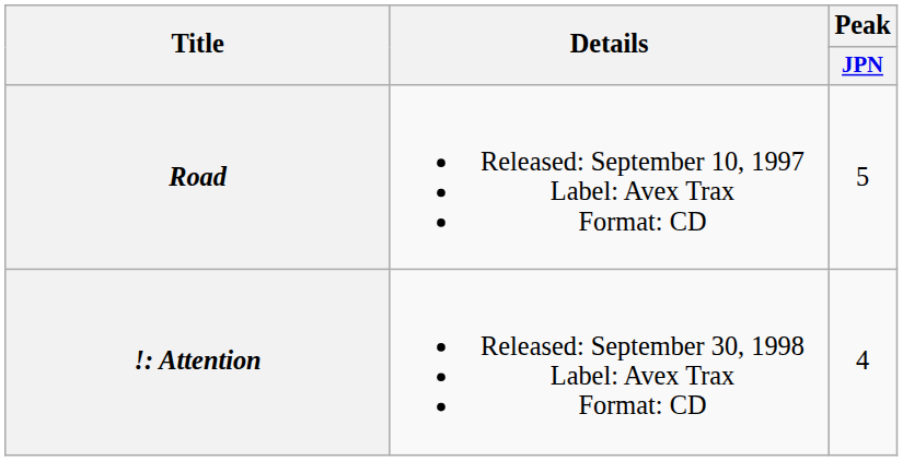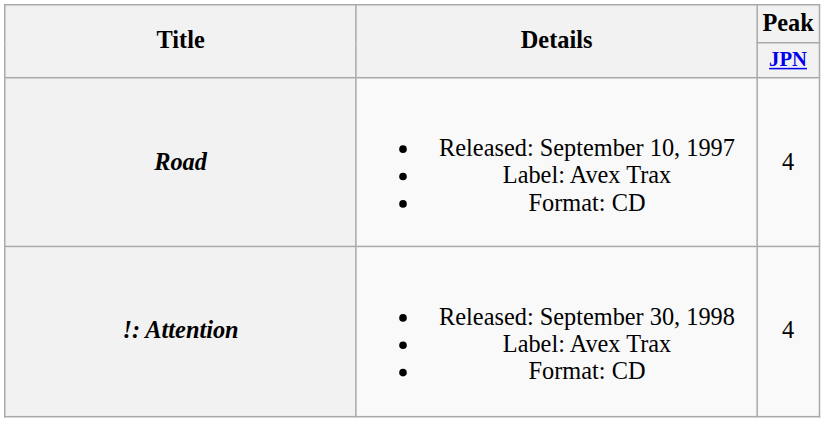 <table class="wikitable plainrowheaders" style="text-align:center;">
 <tr>
 <th scope="col" rowspan="2" style="width:14em;">Title</th>
 <th scope="col" rowspan="2" style="width:16em;">Details</th>
 <th scope="col" colspan="1">Peak</th>
 </tr>
 <tr>
 <th scope="col" style="width:2.5em;font-size:85%;"><a href='#'>JPN</a><br></th>
 </tr>
 <tr>
 <th scope="row"><em>Road</em></th>
 <td><br><ul><li>Released: September 10, 1997</li><li>Label: Avex Trax</li><li>Format: CD</li></ul></td>
-<td>5</td>
+<td>4</td>
 </tr>
 <tr>
 <th scope="row"><em>!: Attention</em></th>
 <td><br><ul><li>Released: September 30, 1998</li><li>Label: Avex Trax</li><li>Format: CD</li></ul></td>
 <td>4</td>
 </tr>
 </table>
